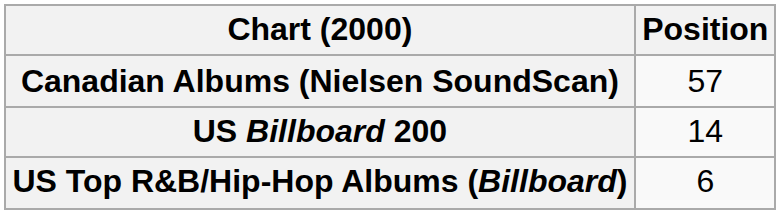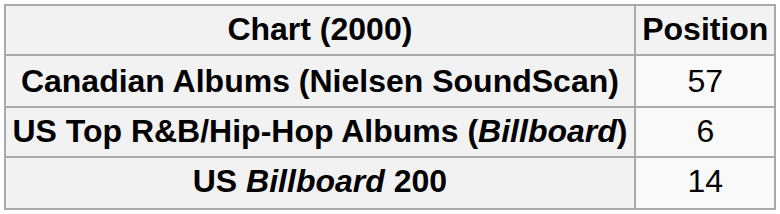 <table class="wikitable sortable plainrowheaders" style="text-align:center">
 <tr>
 <th>Chart (2000)</th>
 <th>Position</th>
 </tr>
 <tr>
 <th scope="row">Canadian Albums (Nielsen SoundScan)</th>
 <td>57</td>
 </tr>
 <tr>
+<th scope="row">US Top R&B/Hip-Hop Albums (<em>Billboard</em>)</th>
+<td>6</td>
+</tr>
+<tr>
 <th scope="row">US <em>Billboard</em> 200</th>
 <td>14</td>
 </tr>
-<tr>
-<th scope="row">US Top R&B/Hip-Hop Albums (<em>Billboard</em>)</th>
-<td>6</td>
-</tr>
 </table>
